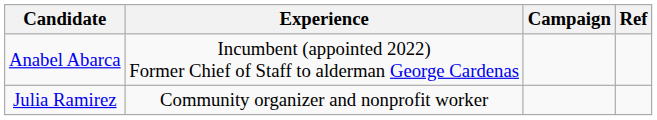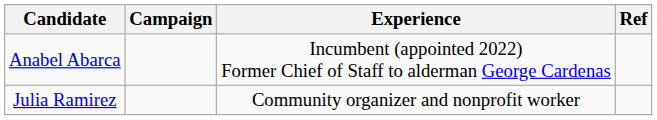 <table class="wikitable" style="text-align:center">
 <tr>
 <th>Candidate</th>
+<th>Campaign</th>
 <th>Experience</th>
-<th>Campaign</th>
 <th>Ref</th>
 </tr>
 <tr>
 <td><a href='#'>Anabel Abarca</a></td>
+<td></td>
 <td>Incumbent (appointed 2022)<br>Former Chief of Staff to alderman <a href='#'>George Cardenas</a></td>
-<td></td>
 <td></td>
 </tr>
 <tr>
 <td><a href='#'>Julia Ramirez</a></td>
+<td></td>
 <td>Community organizer and nonprofit worker</td>
-<td></td>
 <td></td>
 </tr>
 </table>
